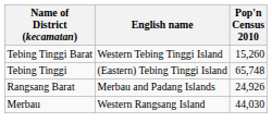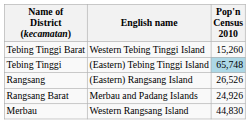 <table class="sortable wikitable">
 <tr>
 <th>Name of<br>District<br>(<em>kecamatan</em>)</th>
 <th>English name</th>
 <th>Pop'n<br>Census<br>2010</th>
 </tr>
 <tr>
 <td>Tebing Tinggi Barat</td>
 <td>Western Tebing Tinggi Island</td>
 <td align="right">15,260</td>
 </tr>
 <tr>
 <td>Tebing Tinggi</td>
 <td>(Eastern) Tebing Tinggi Island</td>
-<td align="right">65,748</td>
+<td align="right" style="background: lightblue;">65,748</td>
+</tr>
+<tr>
+<td>Rangsang</td>
+<td>(Eastern) Rangsang Island</td>
+<td align="right">26,526</td>
 </tr>
 <tr>
 <td>Rangsang Barat</td>
 <td>Merbau and Padang Islands</td>
 <td align="right">24,926</td>
 </tr>
 <tr>
 <td>Merbau</td>
 <td>Western Rangsang Island</td>
-<td align="right">44,030</td>
+<td align="right">44,830</td>
 </tr>
 </table>
